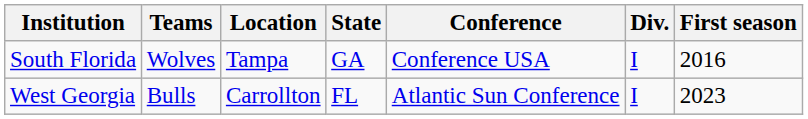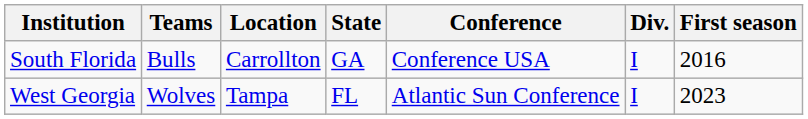 <table class="wikitable sortable">
 <tr>
 <th>Institution</th>
 <th>Teams</th>
 <th>Location</th>
 <th>State</th>
 <th>Conference</th>
 <th>Div.</th>
 <th>First season</th>
 </tr>
 <tr>
 <td><a href='#'>South Florida</a></td>
-<td><a href='#'>Wolves</a></td>
-<td><a href='#'>Tampa</a></td>
+<td><a href='#'>Bulls</a></td>
+<td><a href='#'>Carrollton</a></td>
 <td><a href='#'>GA</a></td>
 <td><a href='#'>Conference USA</a></td>
 <td><a href='#'>I</a></td>
 <td>2016</td>
 </tr>
 <tr>
 <td><a href='#'>West Georgia</a></td>
-<td><a href='#'>Bulls</a></td>
-<td><a href='#'>Carrollton</a></td>
+<td><a href='#'>Wolves</a></td>
+<td><a href='#'>Tampa</a></td>
 <td><a href='#'>FL</a></td>
 <td><a href='#'>Atlantic Sun Conference</a></td>
 <td><a href='#'>I</a></td>
 <td>2023</td>
 </tr>
 </table>
